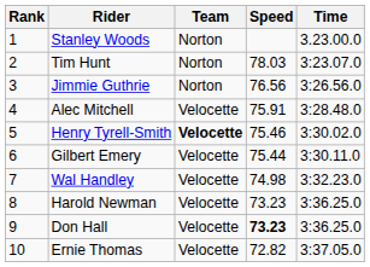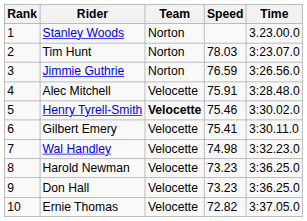 <table class="wikitable">
 <tr style="background:#efefef;">
 <th>Rank</th>
 <th>Rider</th>
 <th>Team</th>
 <th>Speed</th>
 <th>Time</th>
 </tr>
 <tr>
 <td>1</td>
 <td> <a href='#'>Stanley Woods</a></td>
 <td>Norton</td>
 <td></td>
 <td>3.23.00.0</td>
 </tr>
 <tr>
 <td>2</td>
 <td> Tim Hunt</td>
 <td>Norton</td>
 <td>78.03</td>
 <td>3:23.07.0</td>
 </tr>
 <tr>
 <td>3</td>
 <td> <a href='#'>Jimmie Guthrie</a></td>
 <td>Norton</td>
-<td>76.56</td>
+<td>76.59</td>
 <td>3:26.56.0</td>
 </tr>
 <tr>
 <td>4</td>
 <td> Alec Mitchell</td>
 <td>Velocette</td>
 <td>75.91</td>
 <td>3:28.48.0</td>
 </tr>
 <tr>
 <td>5</td>
 <td> <a href='#'>Henry Tyrell-Smith</a></td>
 <td><strong>Velocette</strong></td>
 <td>75.46</td>
 <td>3:30.02.0</td>
 </tr>
 <tr>
 <td>6</td>
 <td> Gilbert Emery</td>
 <td>Velocette</td>
-<td>75.44</td>
+<td>75.41</td>
 <td>3:30.11.0</td>
 </tr>
 <tr>
 <td>7</td>
 <td> <a href='#'>Wal Handley</a></td>
 <td>Velocette</td>
 <td>74.98</td>
 <td>3:32.23.0</td>
 </tr>
 <tr>
 <td>8</td>
 <td> Harold Newman</td>
 <td>Velocette</td>
 <td>73.23</td>
 <td>3:36.25.0</td>
 </tr>
 <tr>
 <td>9</td>
 <td> Don Hall</td>
 <td>Velocette</td>
-<td><strong>73.23</strong></td>
+<td>73.23</td>
 <td>3:36.25.0</td>
 </tr>
 <tr>
 <td>10</td>
 <td> Ernie Thomas</td>
 <td>Velocette</td>
 <td>72.82</td>
 <td>3:37.05.0</td>
 </tr>
 </table>
